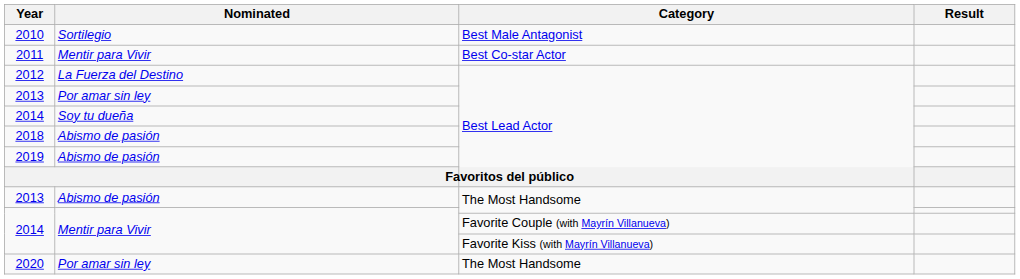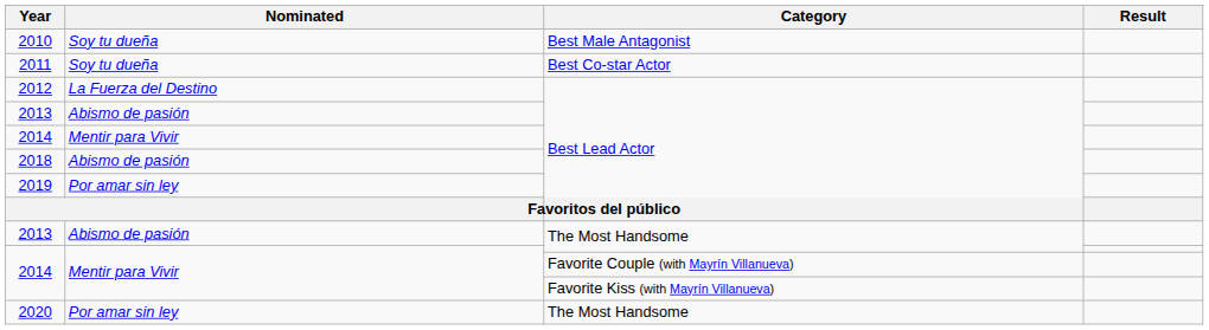 <table class="wikitable" style="width:100%;">
 <tr>
 <th width=5%>Year</th>
 <th style="width:40%;">Nominated</th>
 <th style="width:45%;">Category</th>
 <th style="width:10%;">Result</th>
 </tr>
 <tr>
 <td style="text-align:center;"><a href='#'>2010</a></td>
-<td><em><a href='#'>Sortilegio</a></em></td>
+<td><em><a href='#'>Soy tu dueña</a></em></td>
 <td><a href='#'>Best Male Antagonist</a></td>
 <td></td>
 </tr>
 <tr>
 <td style="text-align:center;"><a href='#'>2011</a></td>
-<td><em><a href='#'>Mentir para Vivir</a></em></td>
+<td><em><a href='#'>Soy tu dueña</a></em></td>
 <td><a href='#'>Best Co-star Actor</a></td>
 <td></td>
 </tr>
 <tr>
 <td style="text-align:center;"><a href='#'>2012</a></td>
 <td><em><a href='#'>La Fuerza del Destino</a></em></td>
 <td rowspan="6"><a href='#'>Best Lead Actor</a></td>
 <td></td>
 </tr>
 <tr>
 <td style="text-align:center;"><a href='#'>2013</a></td>
-<td><em><a href='#'>Por amar sin ley</a></em></td>
+<td><em><a href='#'>Abismo de pasión</a></em></td>
 <td></td>
 </tr>
 <tr>
 <td style="text-align:center;"><a href='#'>2014</a></td>
-<td><em><a href='#'>Soy tu dueña</a></em></td>
+<td><em><a href='#'>Mentir para Vivir</a></em></td>
 <td></td>
 </tr>
 <tr>
 <td style="text-align:center;"><a href='#'>2018</a></td>
 <td><em><a href='#'>Abismo de pasión</a></em></td>
 <td></td>
 </tr>
 <tr>
 <td style="text-align:center;"><a href='#'>2019</a></td>
-<td><em><a href='#'>Abismo de pasión</a></em></td>
+<td><em><a href='#'>Por amar sin ley</a></em></td>
 <td></td>
 </tr>
 <tr>
 <th colspan=5>Favoritos del público</th>
 </tr>
 <tr>
 <td style="text-align:center;"><a href='#'>2013</a></td>
 <td><em><a href='#'>Abismo de pasión</a></em></td>
 <td rowspan="2">The Most Handsome</td>
 <td></td>
 </tr>
 <tr>
 <td style="text-align:center;" rowspan=3><a href='#'>2014</a></td>
 <td rowspan="3"><em><a href='#'>Mentir para Vivir</a></em></td>
 <td></td>
 </tr>
 <tr>
 <td>Favorite Couple <small>(with <a href='#'>Mayrín Villanueva</a>)</small></td>
 <td></td>
 </tr>
 <tr>
 <td>Favorite Kiss <small>(with <a href='#'>Mayrín Villanueva</a>)</small></td>
 <td></td>
 </tr>
 <tr>
 <td style="text-align:center;"><a href='#'>2020</a></td>
 <td><em><a href='#'>Por amar sin ley</a></em></td>
 <td>The Most Handsome</td>
 <td></td>
 </tr>
 </table>
